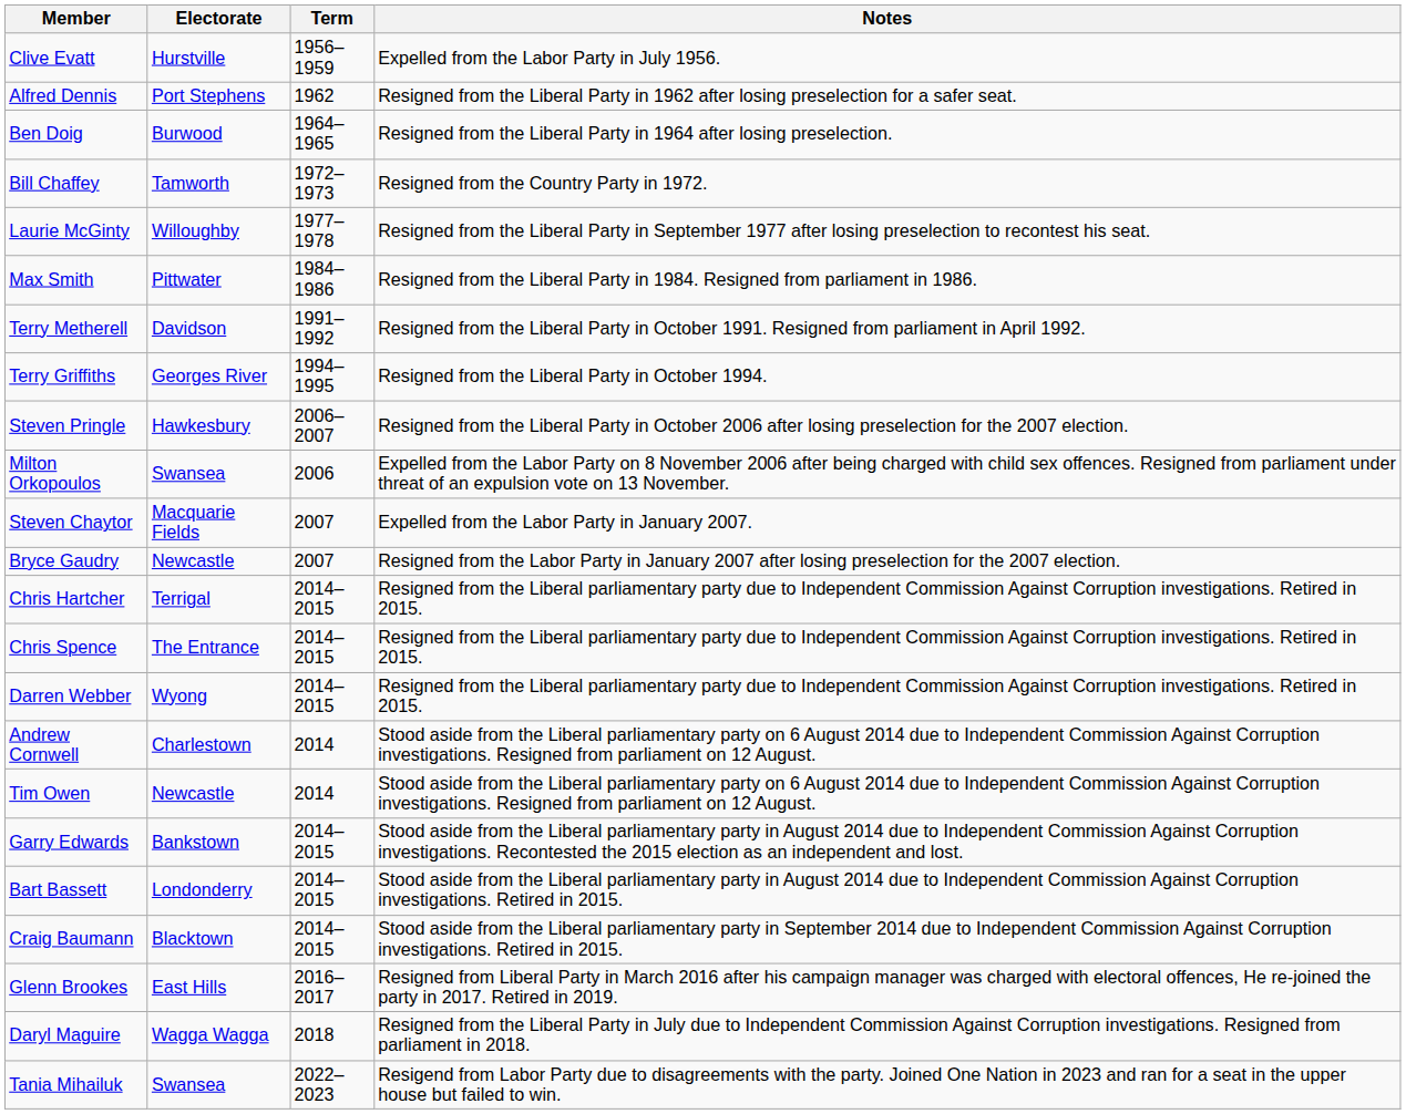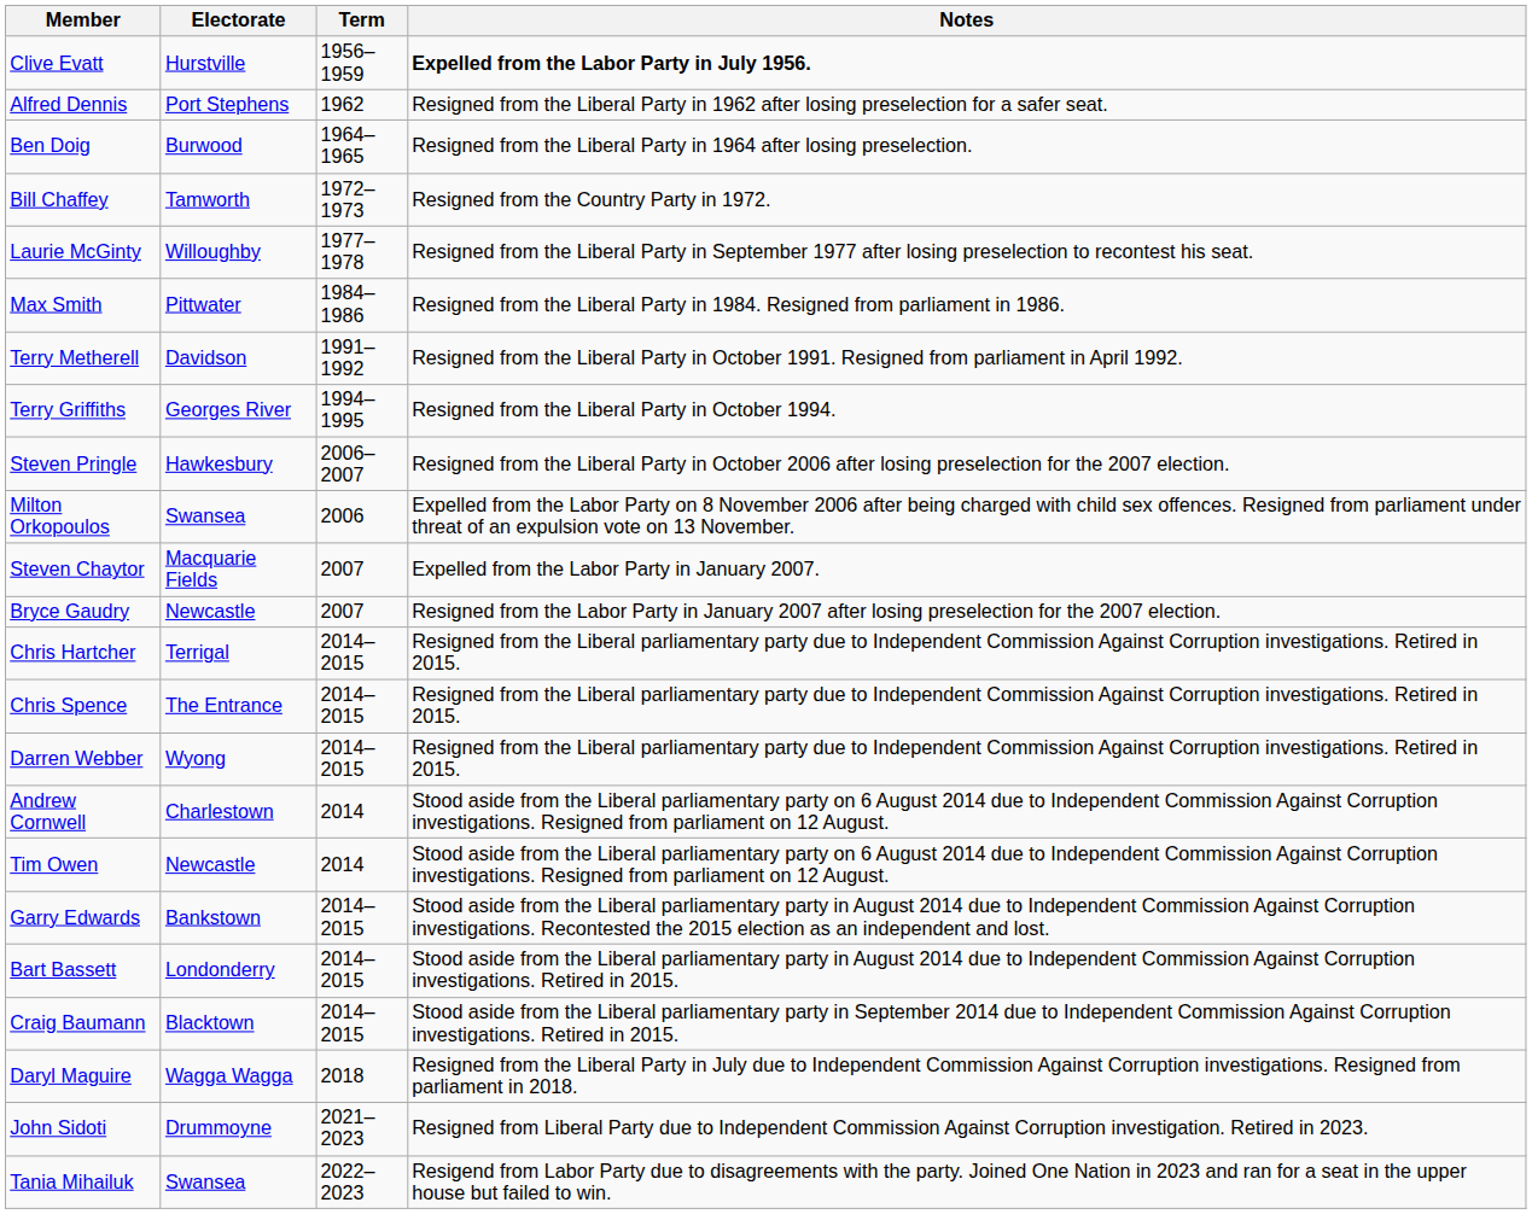 <table class="wikitable">
 <tr>
 <th width=120px>Member</th>
 <th width=120px>Electorate</th>
 <th>Term</th>
 <th>Notes</th>
 </tr>
 <tr>
 <td><a href='#'>Clive Evatt</a></td>
 <td><a href='#'>Hurstville</a></td>
 <td>1956–1959</td>
-<td>Expelled from the Labor Party in July 1956.</td>
+<td><strong>Expelled from the Labor Party in July 1956.</strong></td>
 </tr>
 <tr>
 <td><a href='#'>Alfred Dennis</a></td>
 <td><a href='#'>Port Stephens</a></td>
 <td>1962</td>
 <td>Resigned from the Liberal Party in 1962 after losing preselection for a safer seat.</td>
 </tr>
 <tr>
 <td><a href='#'>Ben Doig</a></td>
 <td><a href='#'>Burwood</a></td>
 <td>1964–1965</td>
 <td>Resigned from the Liberal Party in 1964 after losing preselection.</td>
 </tr>
 <tr>
 <td><a href='#'>Bill Chaffey</a></td>
 <td><a href='#'>Tamworth</a></td>
 <td>1972–1973</td>
 <td>Resigned from the Country Party in 1972.</td>
 </tr>
 <tr>
 <td><a href='#'>Laurie McGinty</a></td>
 <td><a href='#'>Willoughby</a></td>
 <td>1977–1978</td>
 <td>Resigned from the Liberal Party in September 1977 after losing preselection to recontest his seat.</td>
 </tr>
 <tr>
 <td><a href='#'>Max Smith</a></td>
 <td><a href='#'>Pittwater</a></td>
 <td>1984–1986</td>
 <td>Resigned from the Liberal Party in 1984. Resigned from parliament in 1986.</td>
 </tr>
 <tr>
 <td><a href='#'>Terry Metherell</a></td>
 <td><a href='#'>Davidson</a></td>
 <td>1991–1992</td>
 <td>Resigned from the Liberal Party in October 1991. Resigned from parliament in April 1992.</td>
 </tr>
 <tr>
 <td><a href='#'>Terry Griffiths</a></td>
 <td><a href='#'>Georges River</a></td>
 <td>1994–1995</td>
 <td>Resigned from the Liberal Party in October 1994.</td>
 </tr>
 <tr>
 <td><a href='#'>Steven Pringle</a></td>
 <td><a href='#'>Hawkesbury</a></td>
 <td>2006–2007</td>
 <td>Resigned from the Liberal Party in October 2006 after losing preselection for the 2007 election.</td>
 </tr>
 <tr>
 <td><a href='#'>Milton Orkopoulos</a></td>
 <td><a href='#'>Swansea</a></td>
 <td>2006</td>
 <td>Expelled from the Labor Party on 8 November 2006 after being charged with child sex offences. Resigned from parliament under threat of an expulsion vote on 13 November.</td>
 </tr>
 <tr>
 <td><a href='#'>Steven Chaytor</a></td>
 <td><a href='#'>Macquarie Fields</a></td>
 <td>2007</td>
 <td>Expelled from the Labor Party in January 2007.</td>
 </tr>
 <tr>
 <td><a href='#'>Bryce Gaudry</a></td>
 <td><a href='#'>Newcastle</a></td>
 <td>2007</td>
 <td>Resigned from the Labor Party in January 2007 after losing preselection for the 2007 election.</td>
 </tr>
 <tr>
 <td><a href='#'>Chris Hartcher</a></td>
 <td><a href='#'>Terrigal</a></td>
 <td>2014–2015</td>
 <td>Resigned from the Liberal parliamentary party due to Independent Commission Against Corruption investigations. Retired in 2015.</td>
 </tr>
 <tr>
 <td><a href='#'>Chris Spence</a></td>
 <td><a href='#'>The Entrance</a></td>
 <td>2014–2015</td>
 <td>Resigned from the Liberal parliamentary party due to Independent Commission Against Corruption investigations. Retired in 2015.</td>
 </tr>
 <tr>
 <td><a href='#'>Darren Webber</a></td>
 <td><a href='#'>Wyong</a></td>
 <td>2014–2015</td>
 <td>Resigned from the Liberal parliamentary party due to Independent Commission Against Corruption investigations. Retired in 2015.</td>
 </tr>
 <tr>
 <td><a href='#'>Andrew Cornwell</a></td>
 <td><a href='#'>Charlestown</a></td>
 <td>2014</td>
 <td>Stood aside from the Liberal parliamentary party on 6 August 2014 due to Independent Commission Against Corruption investigations. Resigned from parliament on 12 August.</td>
 </tr>
 <tr>
 <td><a href='#'>Tim Owen</a></td>
 <td><a href='#'>Newcastle</a></td>
 <td>2014</td>
 <td>Stood aside from the Liberal parliamentary party on 6 August 2014 due to Independent Commission Against Corruption investigations. Resigned from parliament on 12 August.</td>
 </tr>
 <tr>
 <td><a href='#'>Garry Edwards</a></td>
 <td><a href='#'>Bankstown</a></td>
 <td>2014–2015</td>
 <td>Stood aside from the Liberal parliamentary party in August 2014 due to Independent Commission Against Corruption investigations. Recontested the 2015 election as an independent and lost.</td>
 </tr>
 <tr>
 <td><a href='#'>Bart Bassett</a></td>
 <td><a href='#'>Londonderry</a></td>
 <td>2014–2015</td>
 <td>Stood aside from the Liberal parliamentary party in August 2014 due to Independent Commission Against Corruption investigations. Retired in 2015.</td>
 </tr>
 <tr>
 <td><a href='#'>Craig Baumann</a></td>
 <td><a href='#'>Blacktown</a></td>
 <td>2014–2015</td>
 <td>Stood aside from the Liberal parliamentary party in September 2014 due to Independent Commission Against Corruption investigations. Retired in 2015.</td>
 </tr>
 <tr>
-<td><a href='#'>Glenn Brookes</a></td>
-<td><a href='#'>East Hills</a></td>
-<td>2016–2017</td>
-<td>Resigned from Liberal Party in March 2016 after his campaign manager was charged with electoral offences, He re-joined the party in 2017. Retired in 2019.</td>
-</tr>
-<tr>
 <td><a href='#'>Daryl Maguire</a></td>
 <td><a href='#'>Wagga Wagga</a></td>
 <td>2018</td>
 <td>Resigned from the Liberal Party in July due to Independent Commission Against Corruption investigations. Resigned from parliament in 2018.</td>
+</tr>
+<tr>
+<td><a href='#'>John Sidoti</a></td>
+<td><a href='#'>Drummoyne</a></td>
+<td>2021–2023</td>
+<td>Resigned from Liberal Party due to Independent Commission Against Corruption investigation. Retired in 2023.</td>
 </tr>
 <tr>
 <td><a href='#'>Tania Mihailuk</a></td>
 <td><a href='#'>Swansea</a></td>
 <td>2022–2023</td>
 <td>Resigend from Labor Party due to disagreements with the party. Joined One Nation in 2023 and ran for a seat in the upper house but failed to win.</td>
 </tr>
 </table>
